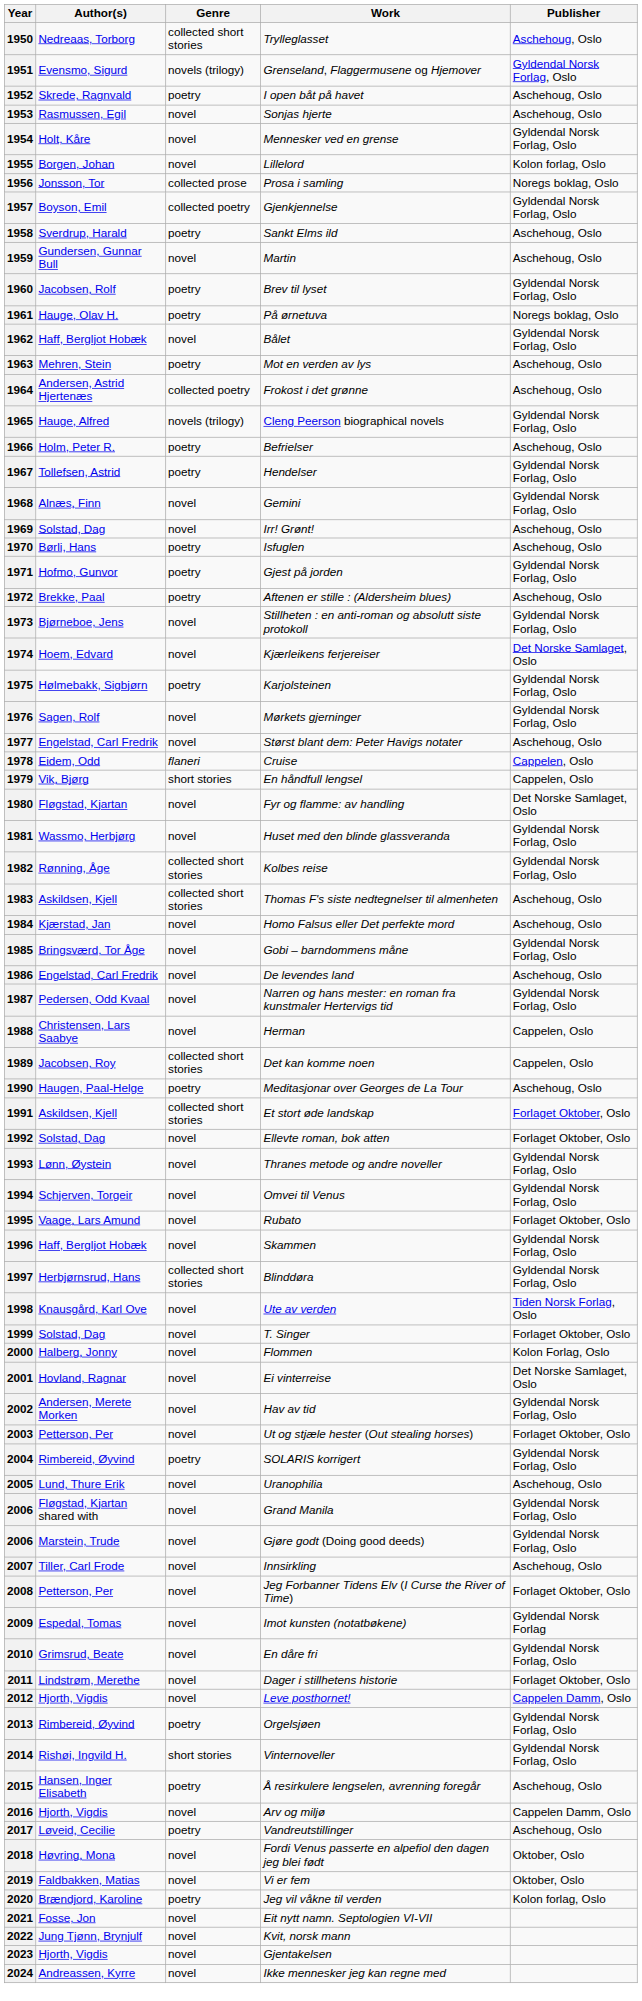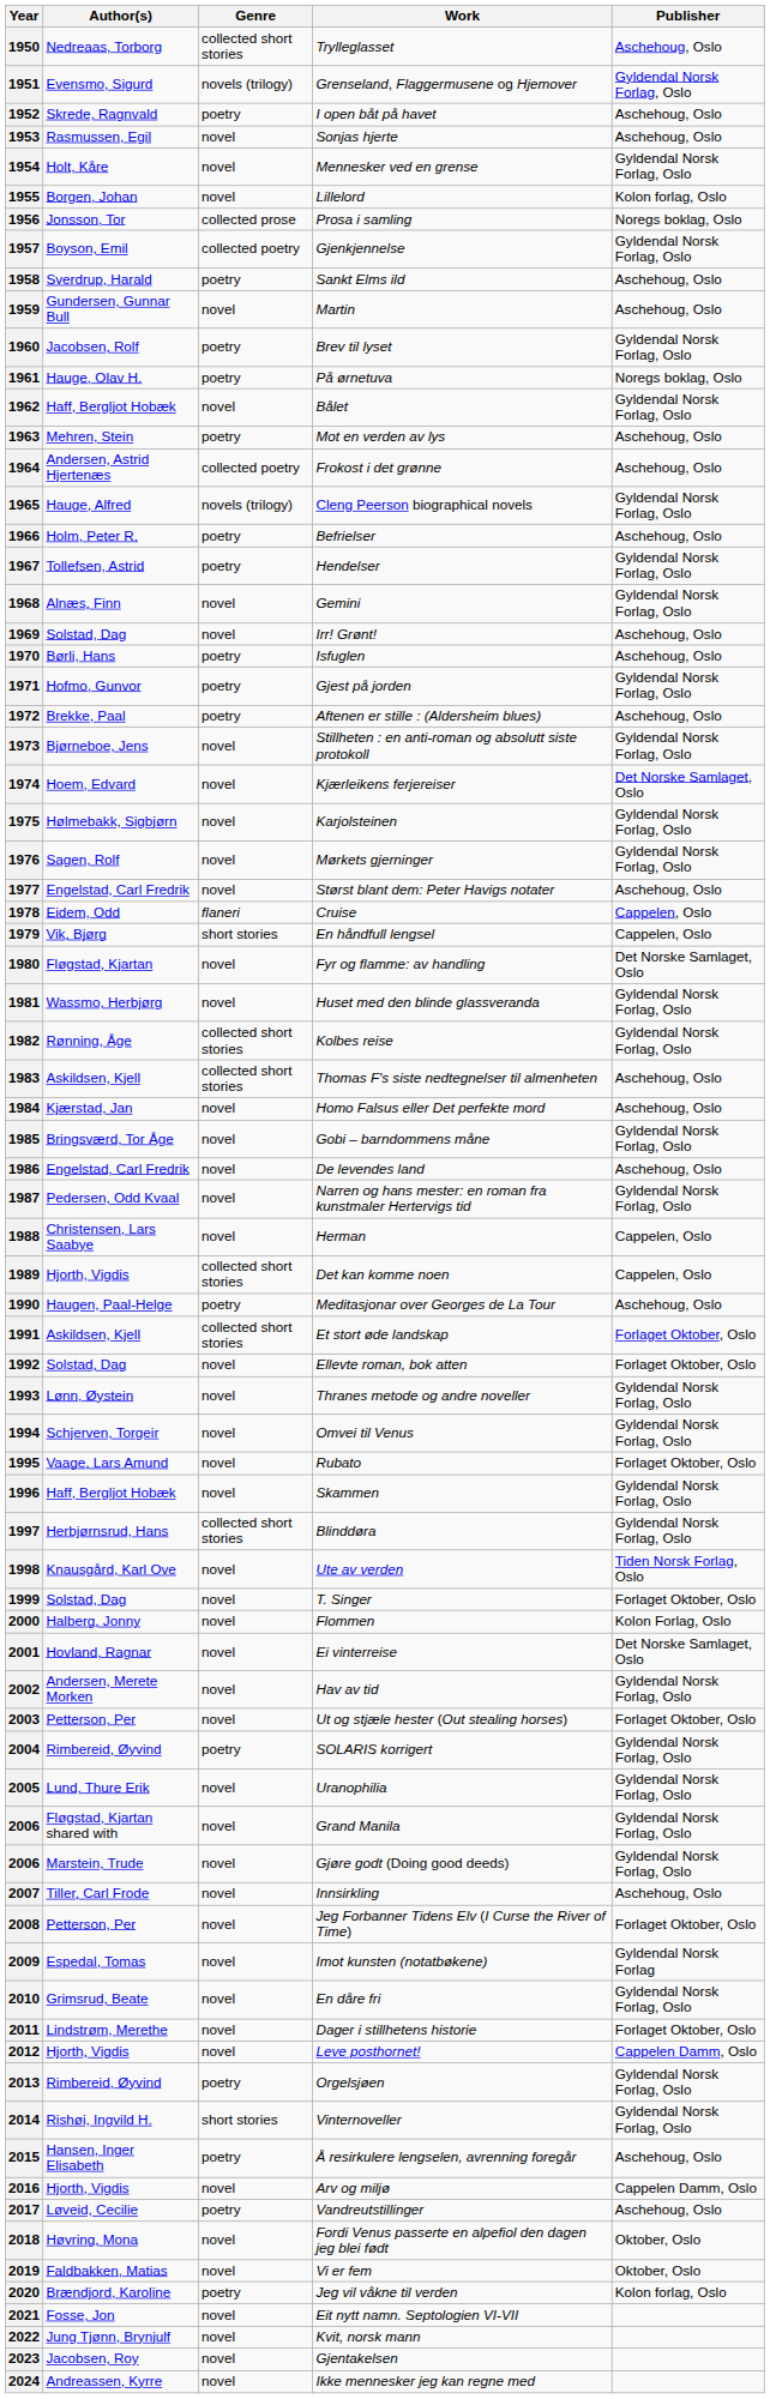 <table class="wikitable sortable">
 <tr>
 <th>Year</th>
 <th>Author(s)</th>
 <th>Genre</th>
 <th>Work</th>
 <th>Publisher</th>
 </tr>
 <tr>
 <th>1950</th>
 <td><a href='#'>Nedreaas, Torborg</a></td>
 <td>collected short stories</td>
 <td><em>Trylleglasset</em></td>
 <td><a href='#'>Aschehoug</a>, Oslo</td>
 </tr>
 <tr>
 <th>1951</th>
 <td><a href='#'>Evensmo, Sigurd</a></td>
 <td>novels (trilogy)</td>
 <td><em>Grenseland</em>, <em>Flaggermusene</em> og <em>Hjemover</em></td>
 <td><a href='#'>Gyldendal Norsk Forlag</a>, Oslo</td>
 </tr>
 <tr>
 <th>1952</th>
 <td><a href='#'>Skrede, Ragnvald</a></td>
 <td>poetry</td>
 <td><em>I open båt på havet</em></td>
 <td>Aschehoug, Oslo</td>
 </tr>
 <tr>
 <th>1953</th>
 <td><a href='#'>Rasmussen, Egil</a></td>
 <td>novel</td>
 <td><em>Sonjas hjerte</em></td>
 <td>Aschehoug, Oslo</td>
 </tr>
 <tr>
 <th>1954</th>
 <td><a href='#'>Holt, Kåre</a></td>
 <td>novel</td>
 <td><em>Mennesker ved en grense</em></td>
 <td>Gyldendal Norsk Forlag, Oslo</td>
 </tr>
 <tr>
 <th>1955</th>
 <td><a href='#'>Borgen, Johan</a></td>
 <td>novel</td>
 <td><em>Lillelord</em></td>
 <td>Kolon forlag, Oslo</td>
 </tr>
 <tr>
 <th>1956</th>
 <td><a href='#'>Jonsson, Tor</a></td>
 <td>collected prose</td>
 <td><em>Prosa i samling</em></td>
 <td>Noregs boklag, Oslo</td>
 </tr>
 <tr>
 <th>1957</th>
 <td><a href='#'>Boyson, Emil</a></td>
 <td>collected poetry</td>
 <td><em>Gjenkjennelse</em></td>
 <td>Gyldendal Norsk Forlag, Oslo</td>
 </tr>
 <tr>
 <th>1958</th>
 <td><a href='#'>Sverdrup, Harald</a></td>
 <td>poetry</td>
 <td><em>Sankt Elms ild</em></td>
 <td>Aschehoug, Oslo</td>
 </tr>
 <tr>
 <th>1959</th>
 <td><a href='#'>Gundersen, Gunnar Bull</a></td>
 <td>novel</td>
 <td><em>Martin</em></td>
 <td>Aschehoug, Oslo</td>
 </tr>
 <tr>
 <th>1960</th>
 <td><a href='#'>Jacobsen, Rolf</a></td>
 <td>poetry</td>
 <td><em>Brev til lyset</em></td>
 <td>Gyldendal Norsk Forlag, Oslo</td>
 </tr>
 <tr>
 <th>1961</th>
 <td><a href='#'>Hauge, Olav H.</a></td>
 <td>poetry</td>
 <td><em>På ørnetuva</em></td>
 <td>Noregs boklag, Oslo</td>
 </tr>
 <tr>
 <th>1962</th>
 <td><a href='#'>Haff, Bergljot Hobæk</a></td>
 <td>novel</td>
 <td><em>Bålet</em></td>
 <td>Gyldendal Norsk Forlag, Oslo</td>
 </tr>
 <tr>
 <th>1963</th>
 <td><a href='#'>Mehren, Stein</a></td>
 <td>poetry</td>
 <td><em>Mot en verden av lys</em></td>
 <td>Aschehoug, Oslo</td>
 </tr>
 <tr>
 <th>1964</th>
 <td><a href='#'>Andersen, Astrid Hjertenæs</a></td>
 <td>collected poetry</td>
 <td><em>Frokost i det grønne</em></td>
 <td>Aschehoug, Oslo</td>
 </tr>
 <tr>
 <th>1965</th>
 <td><a href='#'>Hauge, Alfred</a></td>
 <td>novels (trilogy)</td>
 <td><a href='#'>Cleng Peerson</a> biographical novels</td>
 <td>Gyldendal Norsk Forlag, Oslo</td>
 </tr>
 <tr>
 <th>1966</th>
 <td><a href='#'>Holm, Peter R.</a></td>
 <td>poetry</td>
 <td><em>Befrielser</em></td>
 <td>Aschehoug, Oslo</td>
 </tr>
 <tr>
 <th>1967</th>
 <td><a href='#'>Tollefsen, Astrid</a></td>
 <td>poetry</td>
 <td><em>Hendelser</em></td>
 <td>Gyldendal Norsk Forlag, Oslo</td>
 </tr>
 <tr>
 <th>1968</th>
 <td><a href='#'>Alnæs, Finn</a></td>
 <td>novel</td>
 <td><em>Gemini</em></td>
 <td>Gyldendal Norsk Forlag, Oslo</td>
 </tr>
 <tr>
 <th>1969</th>
 <td><a href='#'>Solstad, Dag</a></td>
 <td>novel</td>
 <td><em>Irr! Grønt!</em></td>
 <td>Aschehoug, Oslo</td>
 </tr>
 <tr>
 <th>1970</th>
 <td><a href='#'>Børli, Hans</a></td>
 <td>poetry</td>
 <td><em>Isfuglen</em></td>
 <td>Aschehoug, Oslo</td>
 </tr>
 <tr>
 <th>1971</th>
 <td><a href='#'>Hofmo, Gunvor</a></td>
 <td>poetry</td>
 <td><em>Gjest på jorden</em></td>
 <td>Gyldendal Norsk Forlag, Oslo</td>
 </tr>
 <tr>
 <th>1972</th>
 <td><a href='#'>Brekke, Paal</a></td>
 <td>poetry</td>
 <td><em>Aftenen er stille : (Aldersheim blues)</em></td>
 <td>Aschehoug, Oslo</td>
 </tr>
 <tr>
 <th>1973</th>
 <td><a href='#'>Bjørneboe, Jens</a></td>
 <td>novel</td>
 <td><em>Stillheten : en anti-roman og absolutt siste protokoll</em></td>
 <td>Gyldendal Norsk Forlag, Oslo</td>
 </tr>
 <tr>
 <th>1974</th>
 <td><a href='#'>Hoem, Edvard</a></td>
 <td>novel</td>
 <td><em>Kjærleikens ferjereiser</em></td>
 <td><a href='#'>Det Norske Samlaget</a>, Oslo</td>
 </tr>
 <tr>
 <th>1975</th>
 <td><a href='#'>Hølmebakk, Sigbjørn</a></td>
-<td>poetry</td>
+<td>novel</td>
 <td><em>Karjolsteinen</em></td>
 <td>Gyldendal Norsk Forlag, Oslo</td>
 </tr>
 <tr>
 <th>1976</th>
 <td><a href='#'>Sagen, Rolf</a></td>
 <td>novel</td>
 <td><em>Mørkets gjerninger</em></td>
 <td>Gyldendal Norsk Forlag, Oslo</td>
 </tr>
 <tr>
 <th>1977</th>
 <td><a href='#'>Engelstad, Carl Fredrik</a></td>
 <td>novel</td>
 <td><em>Størst blant dem: Peter Havigs notater</em></td>
 <td>Aschehoug, Oslo</td>
 </tr>
 <tr>
 <th>1978</th>
 <td><a href='#'>Eidem, Odd</a></td>
 <td><em>flaneri</em> </td>
 <td><em>Cruise</em></td>
 <td><a href='#'>Cappelen</a>, Oslo</td>
 </tr>
 <tr>
 <th>1979</th>
 <td><a href='#'>Vik, Bjørg</a></td>
 <td>short stories</td>
 <td><em>En håndfull lengsel</em></td>
 <td>Cappelen, Oslo</td>
 </tr>
 <tr>
 <th>1980</th>
 <td><a href='#'>Fløgstad, Kjartan</a></td>
 <td>novel</td>
 <td><em>Fyr og flamme: av handling</em></td>
 <td>Det Norske Samlaget, Oslo</td>
 </tr>
 <tr>
 <th>1981</th>
 <td><a href='#'>Wassmo, Herbjørg</a></td>
 <td>novel</td>
 <td><em>Huset med den blinde glassveranda</em></td>
 <td>Gyldendal Norsk Forlag, Oslo</td>
 </tr>
 <tr>
 <th>1982</th>
 <td><a href='#'>Rønning, Åge</a></td>
 <td>collected short stories</td>
 <td><em>Kolbes reise</em></td>
 <td>Gyldendal Norsk Forlag, Oslo</td>
 </tr>
 <tr>
 <th>1983</th>
 <td><a href='#'>Askildsen, Kjell</a></td>
 <td>collected short stories</td>
 <td><em>Thomas F's siste nedtegnelser til almenheten</em></td>
 <td>Aschehoug, Oslo</td>
 </tr>
 <tr>
 <th>1984</th>
 <td><a href='#'>Kjærstad, Jan</a></td>
 <td>novel</td>
 <td><em>Homo Falsus eller Det perfekte mord</em></td>
 <td>Aschehoug, Oslo</td>
 </tr>
 <tr>
 <th>1985</th>
 <td><a href='#'>Bringsværd, Tor Åge</a></td>
 <td>novel</td>
 <td><em>Gobi – barndommens måne</em></td>
 <td>Gyldendal Norsk Forlag, Oslo</td>
 </tr>
 <tr>
 <th>1986</th>
 <td><a href='#'>Engelstad, Carl Fredrik</a></td>
 <td>novel</td>
 <td><em>De levendes land</em></td>
 <td>Aschehoug, Oslo</td>
 </tr>
 <tr>
 <th>1987</th>
 <td><a href='#'>Pedersen, Odd Kvaal</a></td>
 <td>novel</td>
 <td><em>Narren og hans mester: en roman fra kunstmaler Hertervigs tid</em></td>
 <td>Gyldendal Norsk Forlag, Oslo</td>
 </tr>
 <tr>
 <th>1988</th>
 <td><a href='#'>Christensen, Lars Saabye</a></td>
 <td>novel</td>
 <td><em>Herman</em></td>
 <td>Cappelen, Oslo</td>
 </tr>
 <tr>
 <th>1989</th>
-<td><a href='#'>Jacobsen, Roy</a></td>
+<td><a href='#'>Hjorth, Vigdis</a></td>
 <td>collected short stories</td>
 <td><em>Det kan komme noen</em></td>
 <td>Cappelen, Oslo</td>
 </tr>
 <tr>
 <th>1990</th>
 <td><a href='#'>Haugen, Paal-Helge</a></td>
 <td>poetry</td>
 <td><em>Meditasjonar over Georges de La Tour</em></td>
 <td>Aschehoug, Oslo</td>
 </tr>
 <tr>
 <th>1991</th>
 <td><a href='#'>Askildsen, Kjell</a></td>
 <td>collected short stories</td>
 <td><em>Et stort øde landskap</em></td>
 <td><a href='#'>Forlaget Oktober</a>, Oslo</td>
 </tr>
 <tr>
 <th>1992</th>
 <td><a href='#'>Solstad, Dag</a></td>
 <td>novel</td>
 <td><em>Ellevte roman, bok atten</em></td>
 <td>Forlaget Oktober, Oslo</td>
 </tr>
 <tr>
 <th>1993</th>
 <td><a href='#'>Lønn, Øystein</a></td>
 <td>novel</td>
 <td><em>Thranes metode og andre noveller</em></td>
 <td>Gyldendal Norsk Forlag, Oslo</td>
 </tr>
 <tr>
 <th>1994</th>
 <td><a href='#'>Schjerven, Torgeir</a></td>
 <td>novel</td>
 <td><em>Omvei til Venus</em></td>
 <td>Gyldendal Norsk Forlag, Oslo</td>
 </tr>
 <tr>
 <th>1995</th>
 <td><a href='#'>Vaage, Lars Amund</a></td>
 <td>novel</td>
 <td><em>Rubato</em></td>
 <td>Forlaget Oktober, Oslo</td>
 </tr>
 <tr>
 <th>1996</th>
 <td><a href='#'>Haff, Bergljot Hobæk</a></td>
 <td>novel</td>
 <td><em>Skammen</em></td>
 <td>Gyldendal Norsk Forlag, Oslo</td>
 </tr>
 <tr>
 <th>1997</th>
 <td><a href='#'>Herbjørnsrud, Hans</a></td>
 <td>collected short stories</td>
 <td><em>Blinddøra</em></td>
 <td>Gyldendal Norsk Forlag, Oslo</td>
 </tr>
 <tr>
 <th>1998</th>
 <td><a href='#'>Knausgård, Karl Ove</a></td>
 <td>novel</td>
 <td><em><a href='#'>Ute av verden</a></em></td>
 <td><a href='#'>Tiden Norsk Forlag</a>, Oslo</td>
 </tr>
 <tr>
 <th>1999</th>
 <td><a href='#'>Solstad, Dag</a></td>
 <td>novel</td>
 <td><em>T. Singer</em></td>
 <td>Forlaget Oktober, Oslo</td>
 </tr>
 <tr>
 <th>2000</th>
 <td><a href='#'>Halberg, Jonny</a></td>
 <td>novel</td>
 <td><em>Flommen</em></td>
 <td>Kolon Forlag, Oslo</td>
 </tr>
 <tr>
 <th>2001</th>
 <td><a href='#'>Hovland, Ragnar</a></td>
 <td>novel</td>
 <td><em>Ei vinterreise</em></td>
 <td>Det Norske Samlaget, Oslo</td>
 </tr>
 <tr>
 <th>2002</th>
 <td><a href='#'>Andersen, Merete Morken</a></td>
 <td>novel</td>
 <td><em>Hav av tid</em></td>
 <td>Gyldendal Norsk Forlag, Oslo</td>
 </tr>
 <tr>
 <th>2003</th>
 <td><a href='#'>Petterson, Per</a></td>
 <td>novel</td>
 <td><em>Ut og stjæle hester</em> (<em>Out stealing horses</em>)</td>
 <td>Forlaget Oktober, Oslo</td>
 </tr>
 <tr>
 <th>2004</th>
 <td><a href='#'>Rimbereid, Øyvind</a></td>
 <td>poetry</td>
 <td><em>SOLARIS korrigert</em></td>
 <td>Gyldendal Norsk Forlag, Oslo</td>
 </tr>
 <tr>
 <th>2005</th>
 <td><a href='#'>Lund, Thure Erik</a></td>
 <td>novel</td>
 <td><em>Uranophilia</em></td>
-<td>Aschehoug, Oslo</td>
+<td>Gyldendal Norsk Forlag, Oslo</td>
 </tr>
 <tr>
 <th>2006</th>
 <td><a href='#'>Fløgstad, Kjartan</a> shared with</td>
 <td>novel</td>
 <td><em>Grand Manila</em></td>
 <td>Gyldendal Norsk Forlag, Oslo</td>
 </tr>
 <tr>
 <th>2006</th>
 <td><a href='#'>Marstein, Trude</a></td>
 <td>novel</td>
 <td><em>Gjøre godt</em> (Doing good deeds)</td>
 <td>Gyldendal Norsk Forlag, Oslo</td>
 </tr>
 <tr>
 <th>2007</th>
 <td><a href='#'>Tiller, Carl Frode</a></td>
 <td>novel</td>
 <td><em>Innsirkling</em></td>
 <td>Aschehoug, Oslo</td>
 </tr>
 <tr>
 <th>2008</th>
 <td><a href='#'>Petterson, Per</a></td>
 <td>novel</td>
 <td><em>Jeg Forbanner Tidens Elv</em> (<em>I Curse the River of Time</em>)</td>
 <td>Forlaget Oktober, Oslo</td>
 </tr>
 <tr>
 <th>2009</th>
 <td><a href='#'>Espedal, Tomas</a></td>
 <td>novel</td>
 <td><em>Imot kunsten (notatbøkene)</em></td>
 <td>Gyldendal Norsk Forlag</td>
 </tr>
 <tr>
 <th>2010</th>
 <td><a href='#'>Grimsrud, Beate</a></td>
 <td>novel</td>
 <td><em>En dåre fri</em></td>
 <td>Gyldendal Norsk Forlag, Oslo</td>
 </tr>
 <tr>
 <th>2011</th>
 <td><a href='#'>Lindstrøm, Merethe</a></td>
 <td>novel</td>
 <td><em>Dager i stillhetens historie</em></td>
 <td>Forlaget Oktober, Oslo</td>
 </tr>
 <tr>
 <th>2012</th>
 <td><a href='#'>Hjorth, Vigdis</a></td>
 <td>novel</td>
 <td><em><a href='#'>Leve posthornet!</a></em></td>
 <td><a href='#'>Cappelen Damm</a>, Oslo</td>
 </tr>
 <tr>
 <th>2013</th>
 <td><a href='#'>Rimbereid, Øyvind</a></td>
 <td>poetry</td>
 <td><em>Orgelsjøen</em></td>
 <td>Gyldendal Norsk Forlag, Oslo</td>
 </tr>
 <tr>
 <th>2014</th>
 <td><a href='#'>Rishøi, Ingvild H.</a></td>
 <td>short stories</td>
 <td><em>Vinternoveller</em></td>
 <td>Gyldendal Norsk Forlag, Oslo</td>
 </tr>
 <tr>
 <th>2015</th>
 <td><a href='#'>Hansen, Inger Elisabeth</a></td>
 <td>poetry</td>
 <td><em>Å resirkulere lengselen, avrenning foregår</em></td>
 <td>Aschehoug, Oslo</td>
 </tr>
 <tr>
 <th>2016</th>
 <td><a href='#'>Hjorth, Vigdis</a></td>
 <td>novel</td>
 <td><em>Arv og miljø</em></td>
 <td>Cappelen Damm, Oslo</td>
 </tr>
 <tr>
 <th>2017</th>
 <td><a href='#'>Løveid, Cecilie</a></td>
 <td>poetry</td>
 <td><em>Vandreutstillinger</em></td>
 <td>Aschehoug, Oslo</td>
 </tr>
 <tr>
 <th>2018</th>
 <td><a href='#'>Høvring, Mona</a></td>
 <td>novel</td>
 <td><em>Fordi Venus passerte en alpefiol den dagen jeg blei født</em></td>
 <td>Oktober, Oslo</td>
 </tr>
 <tr>
 <th>2019</th>
 <td><a href='#'>Faldbakken, Matias</a></td>
 <td>novel</td>
 <td><em>Vi er fem</em></td>
 <td>Oktober, Oslo</td>
 </tr>
 <tr>
 <th>2020</th>
 <td><a href='#'>Brændjord, Karoline</a></td>
 <td>poetry</td>
 <td><em>Jeg vil våkne til verden</em></td>
 <td>Kolon forlag, Oslo</td>
 </tr>
 <tr>
 <th>2021</th>
 <td><a href='#'>Fosse, Jon</a></td>
 <td>novel</td>
 <td><em>Eit nytt namn. Septologien VI-VII</em></td>
 <td></td>
 </tr>
 <tr>
 <th>2022</th>
 <td><a href='#'>Jung Tjønn, Brynjulf</a></td>
 <td>novel</td>
 <td><em>Kvit, norsk mann</em></td>
 <td></td>
 </tr>
 <tr>
 <th>2023</th>
-<td><a href='#'>Hjorth, Vigdis</a></td>
+<td><a href='#'>Jacobsen, Roy</a></td>
 <td>novel</td>
 <td><em>Gjentakelsen</em></td>
 <td></td>
 </tr>
 <tr>
 <th>2024</th>
 <td><a href='#'>Andreassen, Kyrre</a></td>
 <td>novel</td>
 <td><em>Ikke mennesker jeg kan regne med</em></td>
 <td></td>
 </tr>
 </table>
